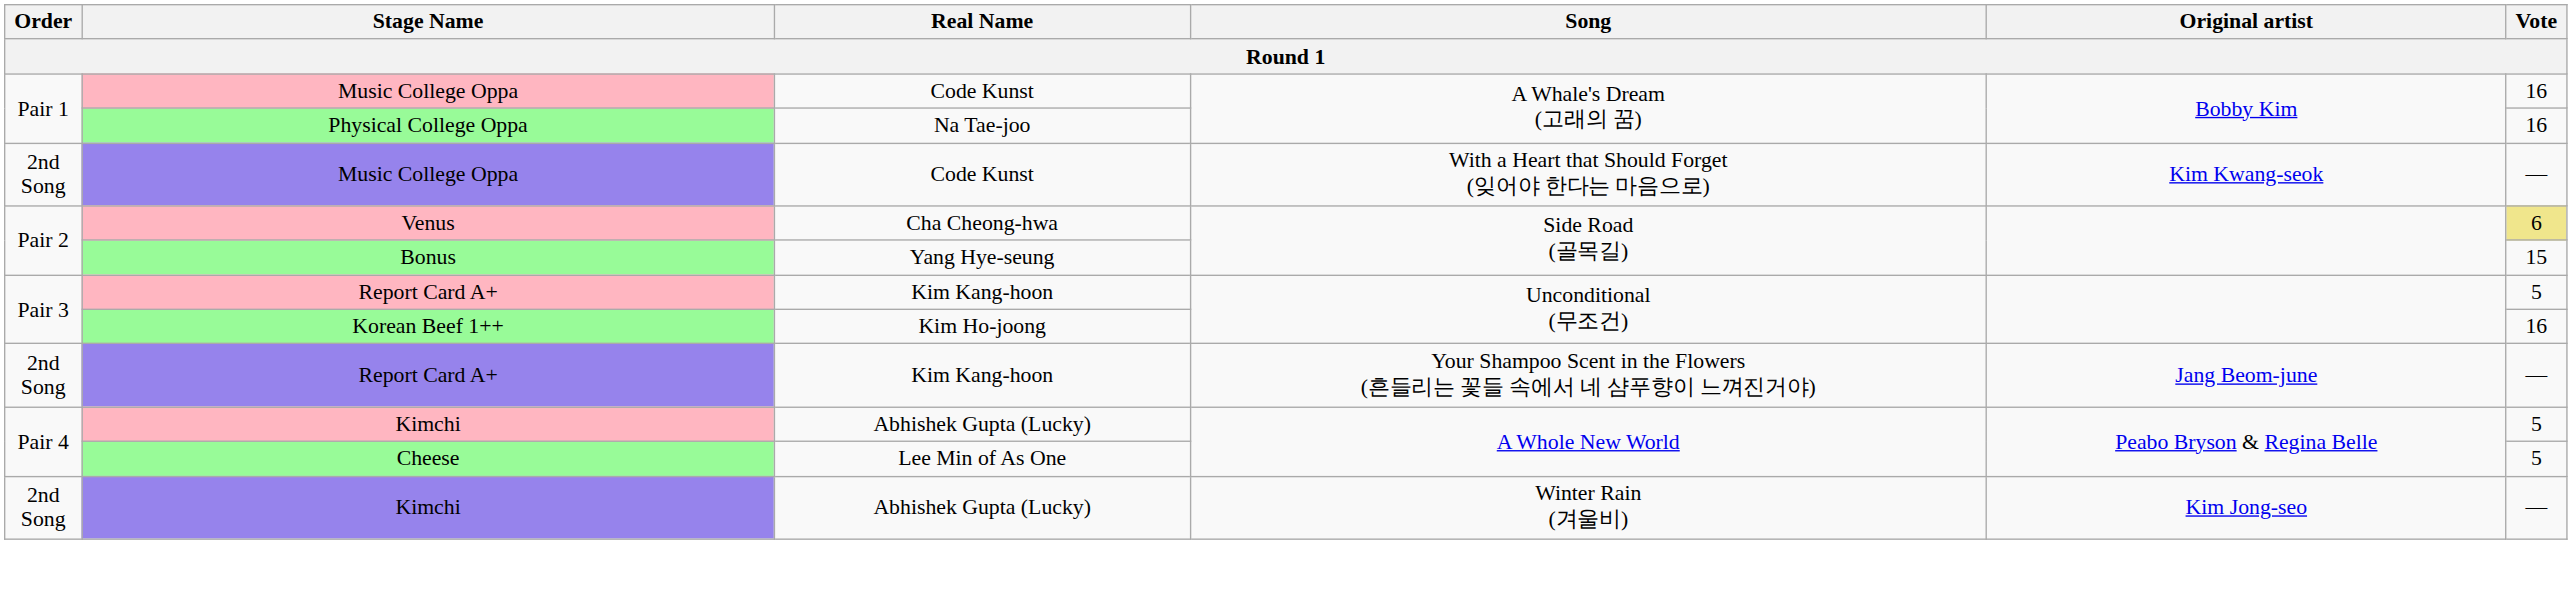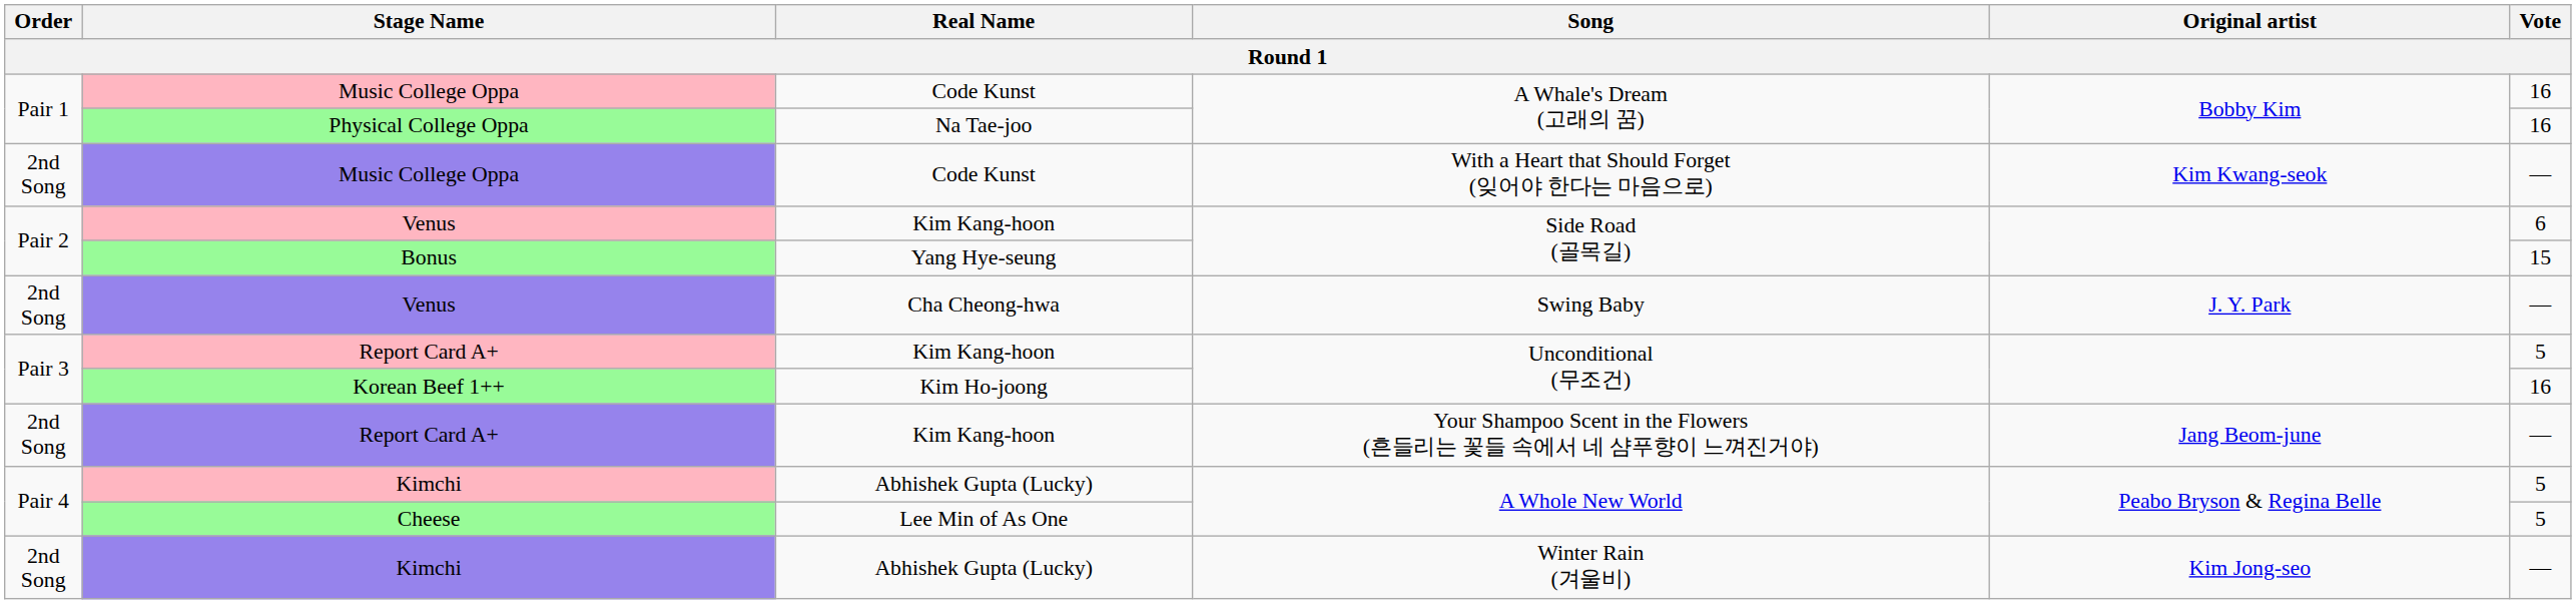 <table class="wikitable" style="text-align:center; width:95%;">
 <tr>
 <th style="width:1%;">Order</th>
 <th style="width:20%;">Stage Name</th>
 <th style="width:12%;">Real Name</th>
 <th style="width:23%;">Song</th>
 <th style="width:15%;">Original artist</th>
 <th style="width:1%;">Vote</th>
 </tr>
 <tr>
 <th colspan=6>Round 1</th>
 </tr>
 <tr>
 <td rowspan=2>Pair 1</td>
 <td bgcolor="lightpink">Music College Oppa</td>
 <td>Code Kunst</td>
 <td rowspan=2>A Whale's Dream<br>(고래의 꿈)</td>
 <td rowspan=2><a href='#'>Bobby Kim</a></td>
 <td>16</td>
 </tr>
 <tr>
 <td bgcolor="palegreen">Physical College Oppa</td>
 <td>Na Tae-joo</td>
 <td>16</td>
 </tr>
 <tr>
 <td>2nd Song</td>
 <td bgcolor="#9683EC">Music College Oppa</td>
 <td>Code Kunst</td>
 <td>With a Heart that Should Forget<br>(잊어야 한다는 마음으로)</td>
 <td><a href='#'>Kim Kwang-seok</a></td>
 <td>—</td>
 </tr>
 <tr>
 <td rowspan=2>Pair 2</td>
 <td bgcolor="lightpink">Venus</td>
-<td>Cha Cheong-hwa</td>
+<td>Kim Kang-hoon</td>
 <td rowspan=2>Side Road<br>(골목길)</td>
 <td rowspan=2></td>
-<td style="background: khaki;">6</td>
+<td>6</td>
 </tr>
 <tr>
 <td bgcolor="palegreen">Bonus</td>
 <td>Yang Hye-seung</td>
 <td>15</td>
+</tr>
+<tr>
+<td>2nd Song</td>
+<td bgcolor="#9683EC">Venus</td>
+<td>Cha Cheong-hwa</td>
+<td>Swing Baby</td>
+<td><a href='#'>J. Y. Park</a></td>
+<td>—</td>
 </tr>
 <tr>
 <td rowspan=2>Pair 3</td>
 <td bgcolor="lightpink">Report Card A+</td>
 <td>Kim Kang-hoon</td>
 <td rowspan=2>Unconditional<br>(무조건)</td>
 <td rowspan=2></td>
 <td>5</td>
 </tr>
 <tr>
 <td bgcolor="palegreen">Korean Beef 1++</td>
 <td>Kim Ho-joong</td>
 <td>16</td>
 </tr>
 <tr>
 <td>2nd Song</td>
 <td bgcolor="#9683EC">Report Card A+</td>
 <td>Kim Kang-hoon</td>
 <td>Your Shampoo Scent in the Flowers<br>(흔들리는 꽃들 속에서 네 샴푸향이 느껴진거야)</td>
 <td><a href='#'>Jang Beom-june</a></td>
 <td>—</td>
 </tr>
 <tr>
 <td rowspan=2>Pair 4</td>
 <td bgcolor="lightpink">Kimchi</td>
 <td>Abhishek Gupta (Lucky)</td>
 <td rowspan=2><a href='#'>A Whole New World</a><br></td>
 <td rowspan=2><a href='#'>Peabo Bryson</a> & <a href='#'>Regina Belle</a></td>
 <td>5</td>
 </tr>
 <tr>
 <td bgcolor="palegreen">Cheese</td>
 <td>Lee Min of As One</td>
 <td>5</td>
 </tr>
 <tr>
 <td>2nd Song</td>
 <td bgcolor="#9683EC">Kimchi</td>
 <td>Abhishek Gupta (Lucky)</td>
 <td>Winter Rain<br>(겨울비)</td>
 <td><a href='#'>Kim Jong-seo</a></td>
 <td>—</td>
 </tr>
 </table>
